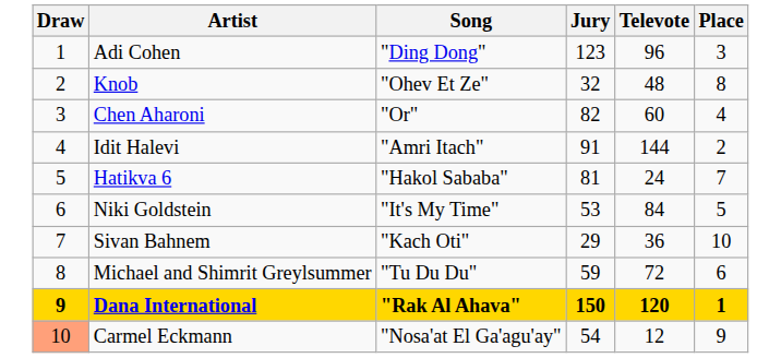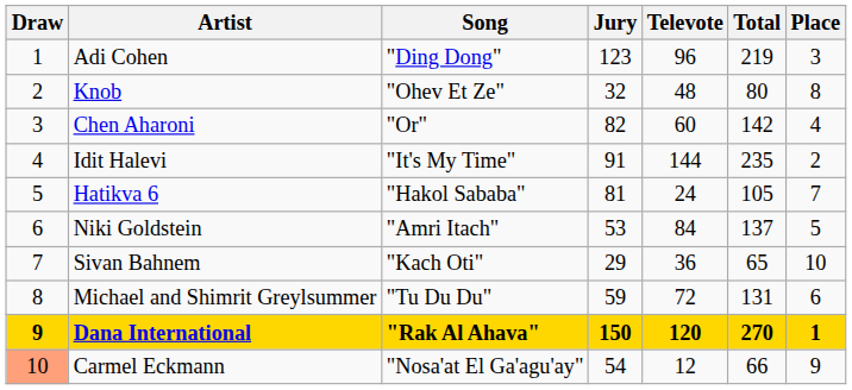 <table class="sortable wikitable" style="margin: 1em auto 1em auto; text-align:center;">
 <tr>
 <th>Draw</th>
 <th>Artist</th>
 <th>Song</th>
 <th>Jury</th>
 <th>Televote</th>
+<th>Total</th>
 <th>Place</th>
 </tr>
 <tr>
 <td>1</td>
 <td align="left">Adi Cohen</td>
 <td align="left">"<a href='#'>Ding Dong</a>"</td>
 <td>123</td>
 <td>96</td>
+<td>219</td>
 <td>3</td>
 </tr>
 <tr>
 <td>2</td>
 <td align="left"><a href='#'>Knob</a></td>
 <td align="left">"Ohev Et Ze"</td>
 <td>32</td>
 <td>48</td>
+<td>80</td>
 <td>8</td>
 </tr>
 <tr>
 <td>3</td>
 <td align="left"><a href='#'>Chen Aharoni</a></td>
 <td align="left">"Or"</td>
 <td>82</td>
 <td>60</td>
+<td>142</td>
 <td>4</td>
 </tr>
 <tr>
 <td>4</td>
 <td align="left">Idit Halevi</td>
-<td align="left">"Amri Itach"</td>
+<td align="left">"It's My Time"</td>
 <td>91</td>
 <td>144</td>
+<td>235</td>
 <td>2</td>
 </tr>
 <tr>
 <td>5</td>
 <td align="left"><a href='#'>Hatikva 6</a></td>
 <td align="left">"Hakol Sababa"</td>
 <td>81</td>
 <td>24</td>
+<td>105</td>
 <td>7</td>
 </tr>
 <tr>
 <td>6</td>
 <td align="left">Niki Goldstein</td>
-<td align="left">"It's My Time"</td>
+<td align="left">"Amri Itach"</td>
 <td>53</td>
 <td>84</td>
+<td>137</td>
 <td>5</td>
 </tr>
 <tr>
 <td>7</td>
 <td align="left">Sivan Bahnem</td>
 <td align="left">"Kach Oti"</td>
 <td>29</td>
 <td>36</td>
+<td>65</td>
 <td>10</td>
 </tr>
 <tr>
 <td>8</td>
 <td align="left">Michael and Shimrit Greylsummer</td>
 <td align="left">"Tu Du Du"</td>
 <td>59</td>
 <td>72</td>
+<td>131</td>
 <td>6</td>
 </tr>
 <tr style="font-weight:bold; background:gold;">
 <td>9</td>
 <td align="left"><a href='#'>Dana International</a></td>
 <td align="left">"Rak Al Ahava"</td>
 <td>150</td>
 <td>120</td>
+<td>270</td>
 <td>1</td>
 </tr>
 <tr>
 <td style="background: lightsalmon;">10</td>
 <td align="left">Carmel Eckmann</td>
 <td align="left">"Nosa'at El Ga'agu'ay"</td>
 <td>54</td>
 <td>12</td>
+<td>66</td>
 <td>9</td>
 </tr>
 </table>
